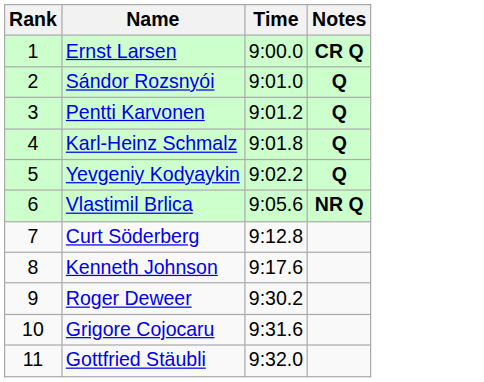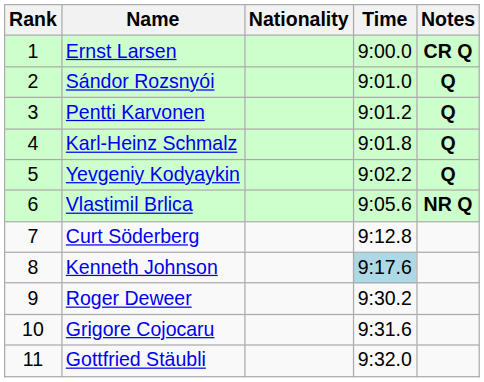 <table class="wikitable sortable" style="text-align:center">
 <tr>
 <th>Rank</th>
 <th>Name</th>
+<th>Nationality</th>
 <th>Time</th>
 <th>Notes</th>
 </tr>
 <tr bgcolor=ccffcc>
 <td>1</td>
 <td align=left><a href='#'>Ernst Larsen</a></td>
+<td align=left></td>
 <td>9:00.0</td>
 <td><strong>CR Q</strong></td>
 </tr>
 <tr bgcolor=ccffcc>
 <td>2</td>
 <td align=left><a href='#'>Sándor Rozsnyói</a></td>
+<td align=left></td>
 <td>9:01.0</td>
 <td><strong>Q</strong></td>
 </tr>
 <tr bgcolor=ccffcc>
 <td>3</td>
 <td align=left><a href='#'>Pentti Karvonen</a></td>
+<td align=left></td>
 <td>9:01.2</td>
 <td><strong>Q</strong></td>
 </tr>
 <tr bgcolor=ccffcc>
 <td>4</td>
 <td align=left><a href='#'>Karl-Heinz Schmalz</a></td>
+<td align=left></td>
 <td>9:01.8</td>
 <td><strong>Q</strong></td>
 </tr>
 <tr bgcolor=ccffcc>
 <td>5</td>
 <td align=left><a href='#'>Yevgeniy Kodyaykin</a></td>
+<td align=left></td>
 <td>9:02.2</td>
 <td><strong>Q</strong></td>
 </tr>
 <tr bgcolor=ccffcc>
 <td>6</td>
 <td align=left><a href='#'>Vlastimil Brlica</a></td>
+<td align=left></td>
 <td>9:05.6</td>
 <td><strong>NR Q</strong></td>
 </tr>
 <tr>
 <td>7</td>
 <td align=left><a href='#'>Curt Söderberg</a></td>
+<td align=left></td>
 <td>9:12.8</td>
 <td></td>
 </tr>
 <tr>
 <td>8</td>
 <td align=left><a href='#'>Kenneth Johnson</a></td>
-<td>9:17.6</td>
+<td align=left></td>
+<td style="background: lightblue;">9:17.6</td>
 <td></td>
 </tr>
 <tr>
 <td>9</td>
 <td align=left><a href='#'>Roger Deweer</a></td>
+<td align=left></td>
 <td>9:30.2</td>
 <td></td>
 </tr>
 <tr>
 <td>10</td>
 <td align=left><a href='#'>Grigore Cojocaru</a></td>
+<td align=left></td>
 <td>9:31.6</td>
 <td></td>
 </tr>
 <tr>
 <td>11</td>
 <td align=left><a href='#'>Gottfried Stäubli</a></td>
+<td align=left></td>
 <td>9:32.0</td>
 <td></td>
 </tr>
 </table>
